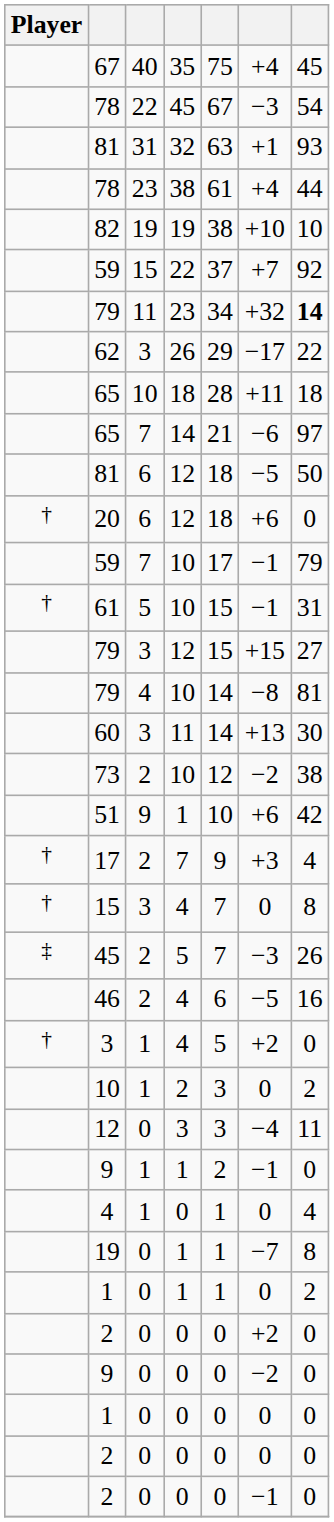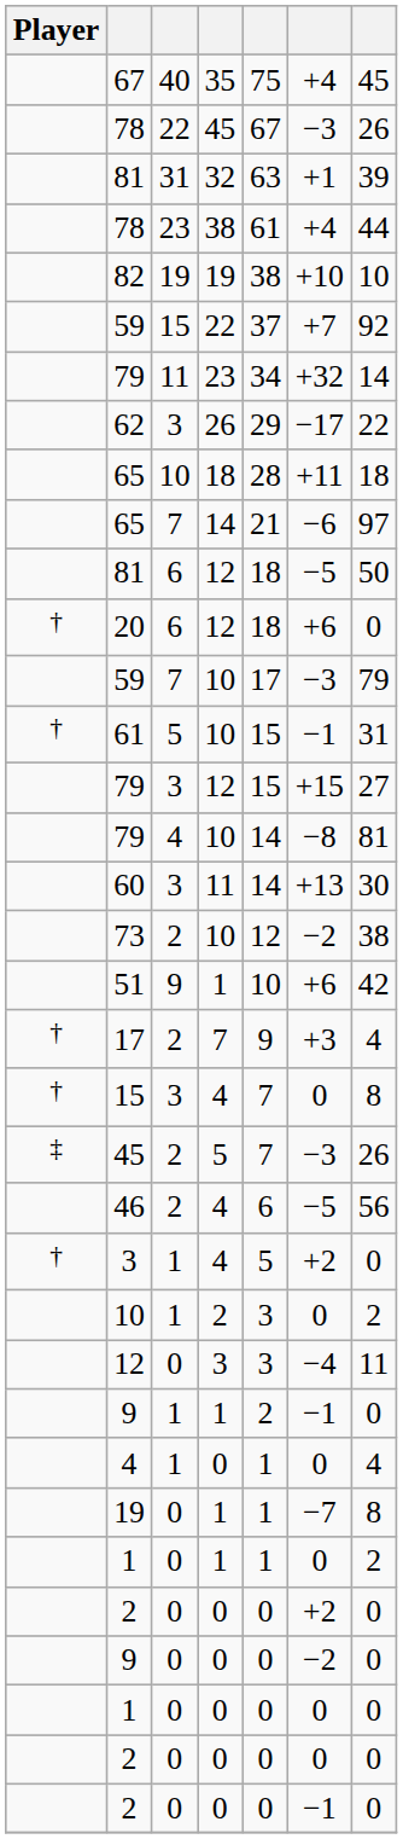 <table class="wikitable sortable" style="text-align:center;">
 <tr>
 <th>Player</th>
 <th></th>
 <th></th>
 <th></th>
 <th></th>
 <th data-sort-type="number"></th>
 <th></th>
 </tr>
 <tr>
 <td></td>
 <td>67</td>
 <td>40</td>
 <td>35</td>
 <td>75</td>
 <td>+4</td>
 <td>45</td>
 </tr>
 <tr>
 <td></td>
 <td>78</td>
 <td>22</td>
 <td>45</td>
 <td>67</td>
 <td>−3</td>
-<td>54</td>
+<td>26</td>
 </tr>
 <tr>
 <td></td>
 <td>81</td>
 <td>31</td>
 <td>32</td>
 <td>63</td>
 <td>+1</td>
-<td>93</td>
+<td>39</td>
 </tr>
 <tr>
 <td></td>
 <td>78</td>
 <td>23</td>
 <td>38</td>
 <td>61</td>
 <td>+4</td>
 <td>44</td>
 </tr>
 <tr>
 <td></td>
 <td>82</td>
 <td>19</td>
 <td>19</td>
 <td>38</td>
 <td>+10</td>
 <td>10</td>
 </tr>
 <tr>
 <td></td>
 <td>59</td>
 <td>15</td>
 <td>22</td>
 <td>37</td>
 <td>+7</td>
 <td>92</td>
 </tr>
 <tr>
 <td></td>
 <td>79</td>
 <td>11</td>
 <td>23</td>
 <td>34</td>
 <td>+32</td>
-<td><strong>14</strong></td>
+<td>14</td>
 </tr>
 <tr>
 <td></td>
 <td>62</td>
 <td>3</td>
 <td>26</td>
 <td>29</td>
 <td>−17</td>
 <td>22</td>
 </tr>
 <tr>
 <td></td>
 <td>65</td>
 <td>10</td>
 <td>18</td>
 <td>28</td>
 <td>+11</td>
 <td>18</td>
 </tr>
 <tr>
 <td></td>
 <td>65</td>
 <td>7</td>
 <td>14</td>
 <td>21</td>
 <td>−6</td>
 <td>97</td>
 </tr>
 <tr>
 <td></td>
 <td>81</td>
 <td>6</td>
 <td>12</td>
 <td>18</td>
 <td>−5</td>
 <td>50</td>
 </tr>
 <tr>
 <td><sup>†</sup></td>
 <td>20</td>
 <td>6</td>
 <td>12</td>
 <td>18</td>
 <td>+6</td>
 <td>0</td>
 </tr>
 <tr>
 <td></td>
 <td>59</td>
 <td>7</td>
 <td>10</td>
 <td>17</td>
-<td>−1</td>
+<td>−3</td>
 <td>79</td>
 </tr>
 <tr>
 <td><sup>†</sup></td>
 <td>61</td>
 <td>5</td>
 <td>10</td>
 <td>15</td>
 <td>−1</td>
 <td>31</td>
 </tr>
 <tr>
 <td></td>
 <td>79</td>
 <td>3</td>
 <td>12</td>
 <td>15</td>
 <td>+15</td>
 <td>27</td>
 </tr>
 <tr>
 <td></td>
 <td>79</td>
 <td>4</td>
 <td>10</td>
 <td>14</td>
 <td>−8</td>
 <td>81</td>
 </tr>
 <tr>
 <td></td>
 <td>60</td>
 <td>3</td>
 <td>11</td>
 <td>14</td>
 <td>+13</td>
 <td>30</td>
 </tr>
 <tr>
 <td></td>
 <td>73</td>
 <td>2</td>
 <td>10</td>
 <td>12</td>
 <td>−2</td>
 <td>38</td>
 </tr>
 <tr>
 <td></td>
 <td>51</td>
 <td>9</td>
 <td>1</td>
 <td>10</td>
 <td>+6</td>
 <td>42</td>
 </tr>
 <tr>
 <td><sup>†</sup></td>
 <td>17</td>
 <td>2</td>
 <td>7</td>
 <td>9</td>
 <td>+3</td>
 <td>4</td>
 </tr>
 <tr>
 <td><sup>†</sup></td>
 <td>15</td>
 <td>3</td>
 <td>4</td>
 <td>7</td>
 <td>0</td>
 <td>8</td>
 </tr>
 <tr>
 <td><sup>‡</sup></td>
 <td>45</td>
 <td>2</td>
 <td>5</td>
 <td>7</td>
 <td>−3</td>
 <td>26</td>
 </tr>
 <tr>
 <td></td>
 <td>46</td>
 <td>2</td>
 <td>4</td>
 <td>6</td>
 <td>−5</td>
-<td>16</td>
+<td>56</td>
 </tr>
 <tr>
 <td><sup>†</sup></td>
 <td>3</td>
 <td>1</td>
 <td>4</td>
 <td>5</td>
 <td>+2</td>
 <td>0</td>
 </tr>
 <tr>
 <td></td>
 <td>10</td>
 <td>1</td>
 <td>2</td>
 <td>3</td>
 <td>0</td>
 <td>2</td>
 </tr>
 <tr>
 <td></td>
 <td>12</td>
 <td>0</td>
 <td>3</td>
 <td>3</td>
 <td>−4</td>
 <td>11</td>
 </tr>
 <tr>
 <td></td>
 <td>9</td>
 <td>1</td>
 <td>1</td>
 <td>2</td>
 <td>−1</td>
 <td>0</td>
 </tr>
 <tr>
 <td></td>
 <td>4</td>
 <td>1</td>
 <td>0</td>
 <td>1</td>
 <td>0</td>
 <td>4</td>
 </tr>
 <tr>
 <td></td>
 <td>19</td>
 <td>0</td>
 <td>1</td>
 <td>1</td>
 <td>−7</td>
 <td>8</td>
 </tr>
 <tr>
 <td></td>
 <td>1</td>
 <td>0</td>
 <td>1</td>
 <td>1</td>
 <td>0</td>
 <td>2</td>
 </tr>
 <tr>
 <td></td>
 <td>2</td>
 <td>0</td>
 <td>0</td>
 <td>0</td>
 <td>+2</td>
 <td>0</td>
 </tr>
 <tr>
 <td></td>
 <td>9</td>
 <td>0</td>
 <td>0</td>
 <td>0</td>
 <td>−2</td>
 <td>0</td>
 </tr>
 <tr>
 <td></td>
 <td>1</td>
 <td>0</td>
 <td>0</td>
 <td>0</td>
 <td>0</td>
 <td>0</td>
 </tr>
 <tr>
 <td></td>
 <td>2</td>
 <td>0</td>
 <td>0</td>
 <td>0</td>
 <td>0</td>
 <td>0</td>
 </tr>
 <tr>
 <td></td>
 <td>2</td>
 <td>0</td>
 <td>0</td>
 <td>0</td>
 <td>−1</td>
 <td>0</td>
 </tr>
 <tr>
 </tr>
 </table>
